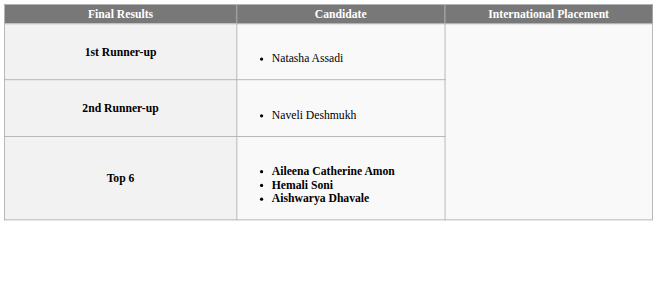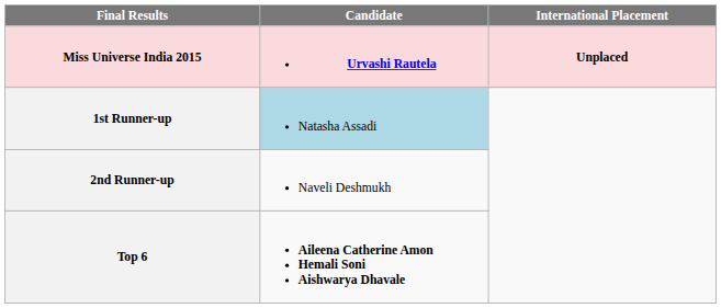 <table class="wikitable sortable" style="font-size:90%;">
 <tr>
 <th style="width:280px;background-color:#787878;color:#FFFFFF;">Final Results</th>
 <th style="width:250px;background-color:#787878;color:#FFFFFF;">Candidate</th>
 <th style="width:250px;background-color:#787878;color:#FFFFFF;">International Placement</th>
 </tr>
+<tr align="center" style="background:#fadadd; font-weight: bold">
+<td>Miss Universe India 2015</td>
+<td><br><ul><li><a href='#'>Urvashi Rautela</a></li></ul></td>
+<td>Unplaced</td>
+</tr>
 <tr>
 <th>1st Runner-up</th>
-<td><br><ul><li>Natasha Assadi</li></ul></td>
+<td style="background: lightblue;"><br><ul><li>Natasha Assadi</li></ul></td>
 </tr>
 <tr>
 <th>2nd Runner-up</th>
 <td><br><ul><li>Naveli Deshmukh</li></ul></td>
 </tr>
 <tr>
 <th>Top 6</th>
 <td><strong><br><ul><li>Aileena Catherine Amon</li><li>Hemali Soni</li><li>Aishwarya Dhavale</li></ul></strong></td>
 </tr>
 </table>
